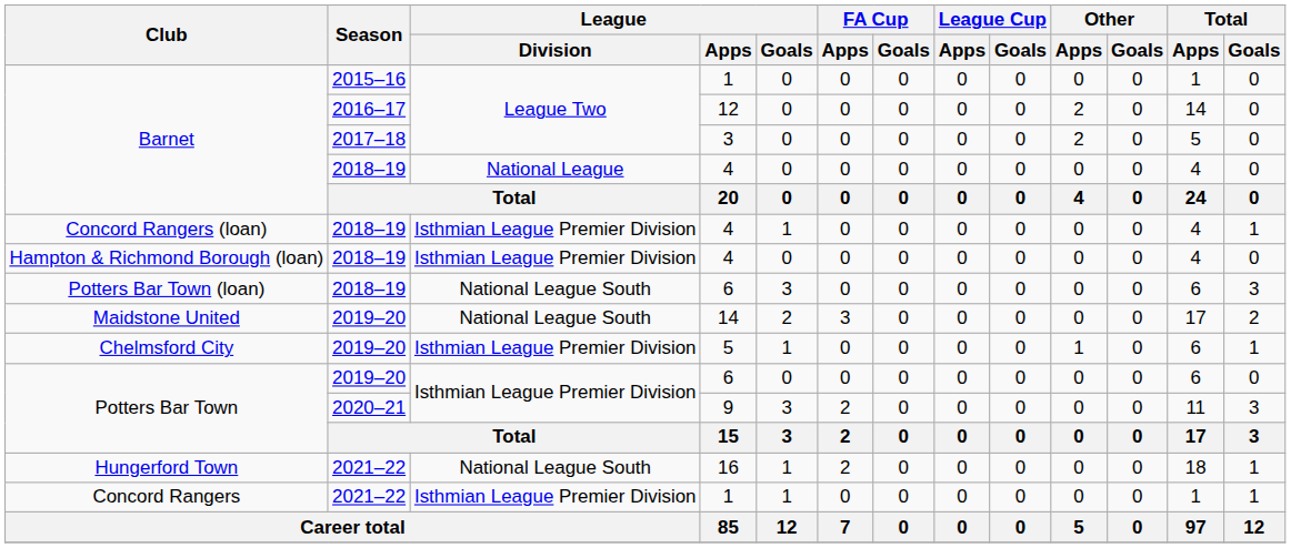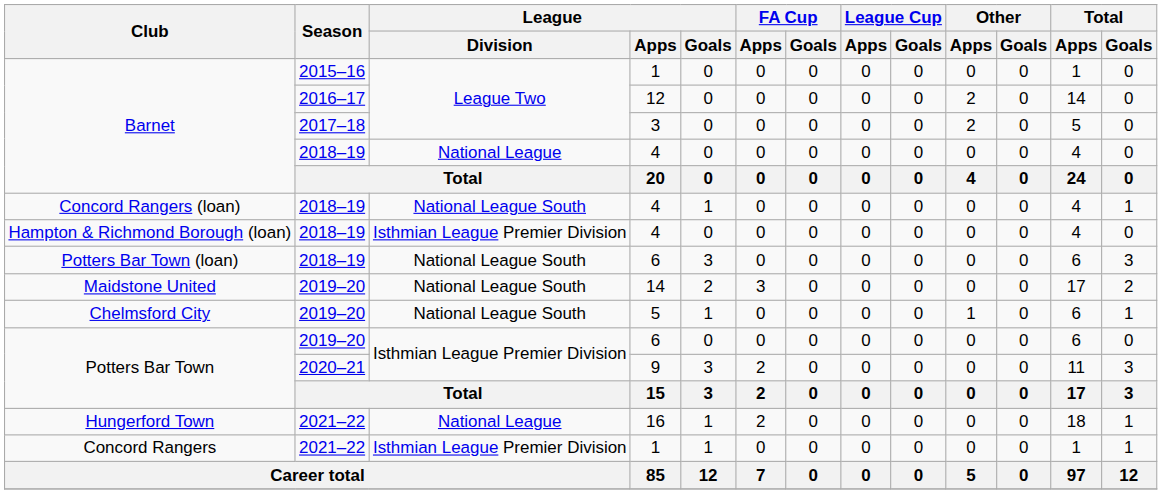 <table class="wikitable" style="text-align:center">
 <tr>
 <th rowspan=2>Club</th>
 <th rowspan=2>Season</th>
 <th colspan=3>League</th>
 <th colspan=2><a href='#'>FA Cup</a></th>
 <th colspan=2><a href='#'>League Cup</a></th>
 <th colspan=2>Other</th>
 <th colspan=2>Total</th>
 </tr>
 <tr>
 <th>Division</th>
 <th>Apps</th>
 <th>Goals</th>
 <th>Apps</th>
 <th>Goals</th>
 <th>Apps</th>
 <th>Goals</th>
 <th>Apps</th>
 <th>Goals</th>
 <th>Apps</th>
 <th>Goals</th>
 </tr>
 <tr>
 <td rowspan="5"><a href='#'>Barnet</a></td>
 <td><a href='#'>2015–16</a></td>
 <td rowspan="3"><a href='#'>League Two</a></td>
 <td>1</td>
 <td>0</td>
 <td>0</td>
 <td>0</td>
 <td>0</td>
 <td>0</td>
 <td>0</td>
 <td>0</td>
 <td>1</td>
 <td>0</td>
 </tr>
 <tr>
 <td><a href='#'>2016–17</a></td>
 <td>12</td>
 <td>0</td>
 <td>0</td>
 <td>0</td>
 <td>0</td>
 <td>0</td>
 <td>2</td>
 <td>0</td>
 <td>14</td>
 <td>0</td>
 </tr>
 <tr>
 <td><a href='#'>2017–18</a></td>
 <td>3</td>
 <td>0</td>
 <td>0</td>
 <td>0</td>
 <td>0</td>
 <td>0</td>
 <td>2</td>
 <td>0</td>
 <td>5</td>
 <td>0</td>
 </tr>
 <tr>
 <td><a href='#'>2018–19</a></td>
 <td><a href='#'>National League</a></td>
 <td>4</td>
 <td>0</td>
 <td>0</td>
 <td>0</td>
 <td>0</td>
 <td>0</td>
 <td>0</td>
 <td>0</td>
 <td>4</td>
 <td>0</td>
 </tr>
 <tr>
 <th colspan="2">Total</th>
 <th>20</th>
 <th>0</th>
 <th>0</th>
 <th>0</th>
 <th>0</th>
 <th>0</th>
 <th>4</th>
 <th>0</th>
 <th>24</th>
 <th>0</th>
 </tr>
 <tr>
 <td><a href='#'>Concord Rangers</a> (loan)</td>
 <td><a href='#'>2018–19</a></td>
-<td><a href='#'>Isthmian League</a> Premier Division</td>
+<td><a href='#'>National League South</a></td>
 <td>4</td>
 <td>1</td>
 <td>0</td>
 <td>0</td>
 <td>0</td>
 <td>0</td>
 <td>0</td>
 <td>0</td>
 <td>4</td>
 <td>1</td>
 </tr>
 <tr>
 <td><a href='#'>Hampton & Richmond Borough</a> (loan)</td>
 <td><a href='#'>2018–19</a></td>
 <td><a href='#'>Isthmian League</a> Premier Division</td>
 <td>4</td>
 <td>0</td>
 <td>0</td>
 <td>0</td>
 <td>0</td>
 <td>0</td>
 <td>0</td>
 <td>0</td>
 <td>4</td>
 <td>0</td>
 </tr>
 <tr>
 <td><a href='#'>Potters Bar Town</a> (loan)</td>
 <td><a href='#'>2018–19</a></td>
 <td>National League South</td>
 <td>6</td>
 <td>3</td>
 <td>0</td>
 <td>0</td>
 <td>0</td>
 <td>0</td>
 <td>0</td>
 <td>0</td>
 <td>6</td>
 <td>3</td>
 </tr>
 <tr>
 <td><a href='#'>Maidstone United</a></td>
 <td><a href='#'>2019–20</a></td>
 <td>National League South</td>
 <td>14</td>
 <td>2</td>
 <td>3</td>
 <td>0</td>
 <td>0</td>
 <td>0</td>
 <td>0</td>
 <td>0</td>
 <td>17</td>
 <td>2</td>
 </tr>
 <tr>
 <td><a href='#'>Chelmsford City</a></td>
 <td><a href='#'>2019–20</a></td>
-<td><a href='#'>Isthmian League</a> Premier Division</td>
+<td>National League South</td>
 <td>5</td>
 <td>1</td>
 <td>0</td>
 <td>0</td>
 <td>0</td>
 <td>0</td>
 <td>1</td>
 <td>0</td>
 <td>6</td>
 <td>1</td>
 </tr>
 <tr>
 <td rowspan="3">Potters Bar Town</td>
 <td><a href='#'>2019–20</a></td>
 <td rowspan="2">Isthmian League Premier Division</td>
 <td>6</td>
 <td>0</td>
 <td>0</td>
 <td>0</td>
 <td>0</td>
 <td>0</td>
 <td>0</td>
 <td>0</td>
 <td>6</td>
 <td>0</td>
 </tr>
 <tr>
 <td><a href='#'>2020–21</a></td>
 <td>9</td>
 <td>3</td>
 <td>2</td>
 <td>0</td>
 <td>0</td>
 <td>0</td>
 <td>0</td>
 <td>0</td>
 <td>11</td>
 <td>3</td>
 </tr>
 <tr>
 <th colspan="2">Total</th>
 <th>15</th>
 <th>3</th>
 <th>2</th>
 <th>0</th>
 <th>0</th>
 <th>0</th>
 <th>0</th>
 <th>0</th>
 <th>17</th>
 <th>3</th>
 </tr>
 <tr>
 <td><a href='#'>Hungerford Town</a></td>
 <td><a href='#'>2021–22</a></td>
-<td>National League South</td>
+<td><a href='#'>National League</a></td>
 <td>16</td>
 <td>1</td>
 <td>2</td>
 <td>0</td>
 <td>0</td>
 <td>0</td>
 <td>0</td>
 <td>0</td>
 <td>18</td>
 <td>1</td>
 </tr>
 <tr>
 <td>Concord Rangers</td>
 <td><a href='#'>2021–22</a></td>
 <td><a href='#'>Isthmian League</a> Premier Division</td>
 <td>1</td>
 <td>1</td>
 <td>0</td>
 <td>0</td>
 <td>0</td>
 <td>0</td>
 <td>0</td>
 <td>0</td>
 <td>1</td>
 <td>1</td>
 </tr>
 <tr>
 <th colspan="3">Career total</th>
 <th>85</th>
 <th>12</th>
 <th>7</th>
 <th>0</th>
 <th>0</th>
 <th>0</th>
 <th>5</th>
 <th>0</th>
 <th>97</th>
 <th>12</th>
 </tr>
 <tr>
 </tr>
 </table>
